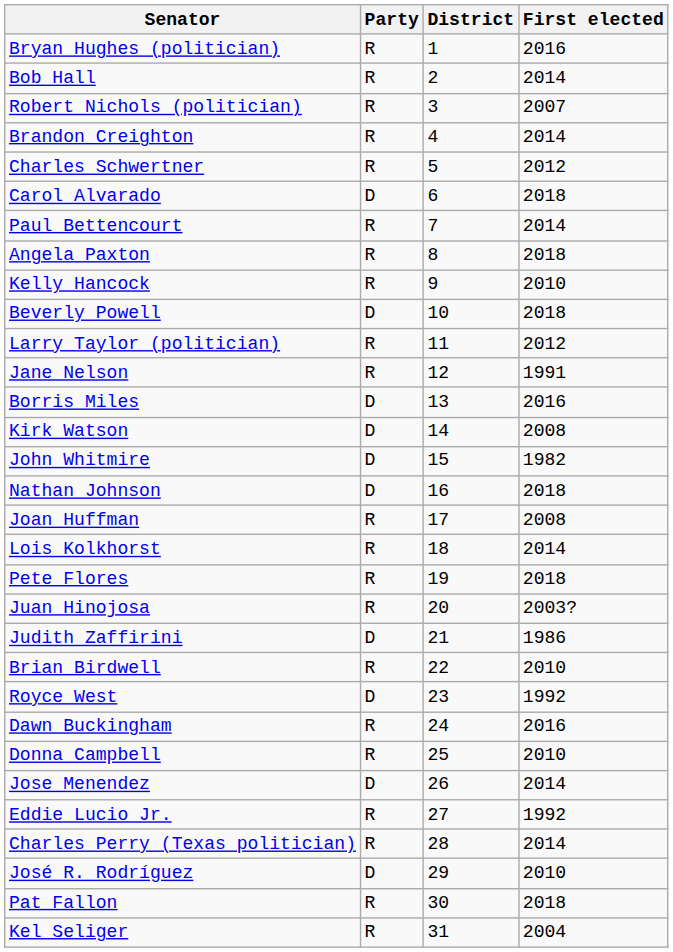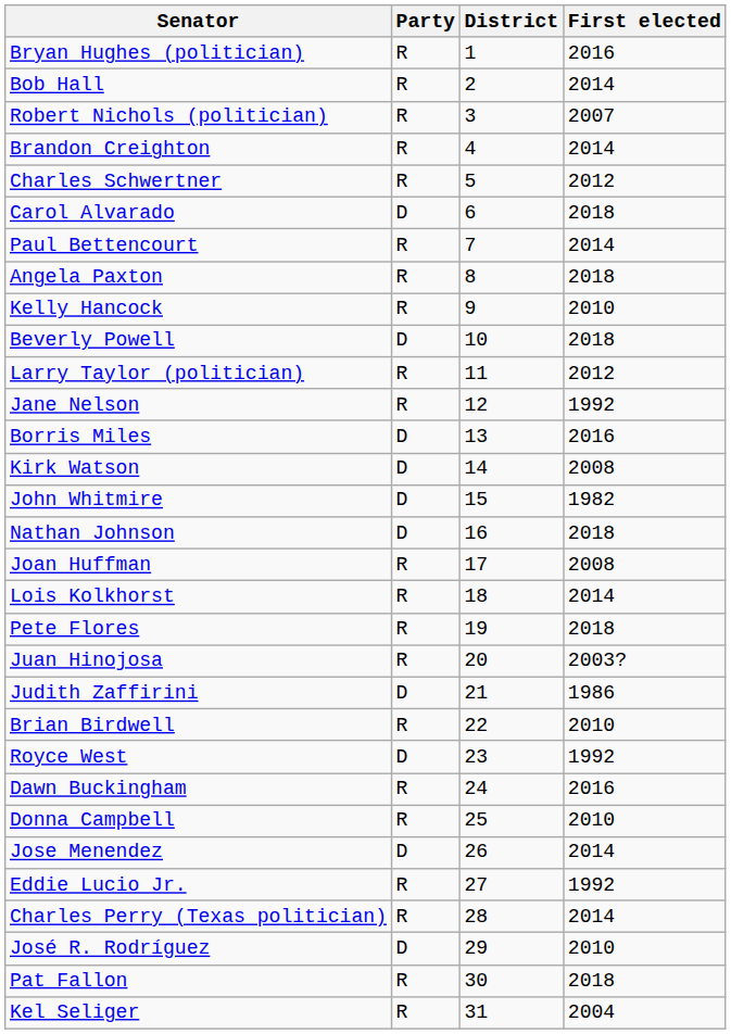 <table class="wikitable">
 <tr>
 <th>Senator</th>
 <th>Party</th>
 <th>District</th>
 <th>First elected</th>
 </tr>
 <tr>
 <td><a href='#'>Bryan Hughes (politician)</a></td>
 <td>R</td>
 <td>1</td>
 <td>2016</td>
 </tr>
 <tr>
 <td><a href='#'>Bob Hall</a></td>
 <td>R</td>
 <td>2</td>
 <td>2014</td>
 </tr>
 <tr>
 <td><a href='#'>Robert Nichols (politician)</a></td>
 <td>R</td>
 <td>3</td>
 <td>2007</td>
 </tr>
 <tr>
 <td><a href='#'>Brandon Creighton</a></td>
 <td>R</td>
 <td>4</td>
 <td>2014</td>
 </tr>
 <tr>
 <td><a href='#'>Charles Schwertner</a></td>
 <td>R</td>
 <td>5</td>
 <td>2012</td>
 </tr>
 <tr>
 <td><a href='#'>Carol Alvarado</a></td>
 <td>D</td>
 <td>6</td>
 <td>2018</td>
 </tr>
 <tr>
 <td><a href='#'>Paul Bettencourt</a></td>
 <td>R</td>
 <td>7</td>
 <td>2014</td>
 </tr>
 <tr>
 <td><a href='#'>Angela Paxton</a></td>
 <td>R</td>
 <td>8</td>
 <td>2018</td>
 </tr>
 <tr>
 <td><a href='#'>Kelly Hancock</a></td>
 <td>R</td>
 <td>9</td>
 <td>2010</td>
 </tr>
 <tr>
 <td><a href='#'>Beverly Powell</a></td>
 <td>D</td>
 <td>10</td>
 <td>2018</td>
 </tr>
 <tr>
 <td><a href='#'>Larry Taylor (politician)</a></td>
 <td>R</td>
 <td>11</td>
 <td>2012</td>
 </tr>
 <tr>
 <td><a href='#'>Jane Nelson</a></td>
 <td>R</td>
 <td>12</td>
-<td>1991</td>
+<td>1992</td>
 </tr>
 <tr>
 <td><a href='#'>Borris Miles</a></td>
 <td>D</td>
 <td>13</td>
 <td>2016</td>
 </tr>
 <tr>
 <td><a href='#'>Kirk Watson</a></td>
 <td>D</td>
 <td>14</td>
 <td>2008</td>
 </tr>
 <tr>
 <td><a href='#'>John Whitmire</a></td>
 <td>D</td>
 <td>15</td>
 <td>1982</td>
 </tr>
 <tr>
 <td><a href='#'>Nathan Johnson</a></td>
 <td>D</td>
 <td>16</td>
 <td>2018</td>
 </tr>
 <tr>
 <td><a href='#'>Joan Huffman</a></td>
 <td>R</td>
 <td>17</td>
 <td>2008</td>
 </tr>
 <tr>
 <td><a href='#'>Lois Kolkhorst</a></td>
 <td>R</td>
 <td>18</td>
 <td>2014</td>
 </tr>
 <tr>
 <td><a href='#'>Pete Flores</a></td>
 <td>R</td>
 <td>19</td>
 <td>2018</td>
 </tr>
 <tr>
 <td><a href='#'>Juan Hinojosa</a></td>
 <td>R</td>
 <td>20</td>
 <td>2003?</td>
 </tr>
 <tr>
 <td><a href='#'>Judith Zaffirini</a></td>
 <td>D</td>
 <td>21</td>
 <td>1986</td>
 </tr>
 <tr>
 <td><a href='#'>Brian Birdwell</a></td>
 <td>R</td>
 <td>22</td>
 <td>2010</td>
 </tr>
 <tr>
 <td><a href='#'>Royce West</a></td>
 <td>D</td>
 <td>23</td>
 <td>1992</td>
 </tr>
 <tr>
 <td><a href='#'>Dawn Buckingham</a></td>
 <td>R</td>
 <td>24</td>
 <td>2016</td>
 </tr>
 <tr>
 <td><a href='#'>Donna Campbell</a></td>
 <td>R</td>
 <td>25</td>
 <td>2010</td>
 </tr>
 <tr>
 <td><a href='#'>Jose Menendez</a></td>
 <td>D</td>
 <td>26</td>
 <td>2014</td>
 </tr>
 <tr>
 <td><a href='#'>Eddie Lucio Jr.</a></td>
 <td>R</td>
 <td>27</td>
 <td>1992</td>
 </tr>
 <tr>
 <td><a href='#'>Charles Perry (Texas politician)</a></td>
 <td>R</td>
 <td>28</td>
 <td>2014</td>
 </tr>
 <tr>
 <td><a href='#'>José R. Rodríguez</a></td>
 <td>D</td>
 <td>29</td>
 <td>2010</td>
 </tr>
 <tr>
 <td><a href='#'>Pat Fallon</a></td>
 <td>R</td>
 <td>30</td>
 <td>2018</td>
 </tr>
 <tr>
 <td><a href='#'>Kel Seliger</a></td>
 <td>R</td>
 <td>31</td>
 <td>2004</td>
 </tr>
 </table>
